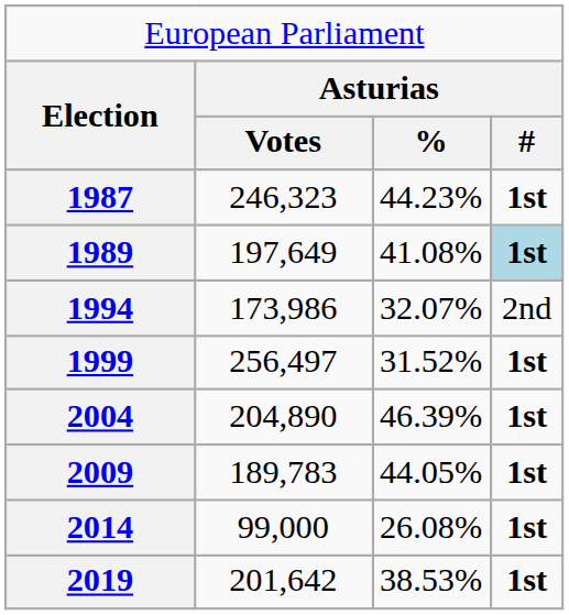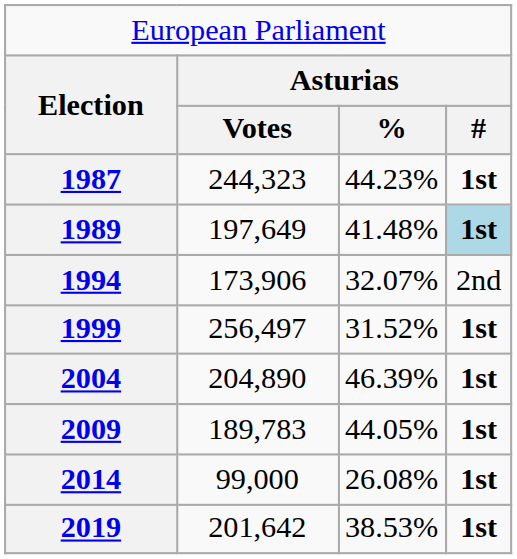 <table class="wikitable" style="font-size:90%; text-align:center;">
 <tr>
 <td colspan="4"><a href='#'>European Parliament</a></td>
 </tr>
 <tr>
 <th rowspan="2" width="75">Election</th>
 <th colspan="3">Asturias</th>
 </tr>
 <tr>
 <th width="70">Votes</th>
 <th width="35">%</th>
 <th width="25">#</th>
 </tr>
 <tr>
 <th><a href='#'>1987</a></th>
-<td>246,323</td>
+<td>244,323</td>
 <td>44.23%</td>
 <td><strong>1st</strong></td>
 </tr>
 <tr>
 <th><a href='#'>1989</a></th>
 <td>197,649</td>
-<td>41.08%</td>
+<td>41.48%</td>
 <td style="background: lightblue;"><strong>1st</strong></td>
 </tr>
 <tr>
 <th><a href='#'>1994</a></th>
-<td>173,986</td>
+<td>173,906</td>
 <td>32.07%</td>
 <td>2nd</td>
 </tr>
 <tr>
 <th><a href='#'>1999</a></th>
 <td>256,497</td>
 <td>31.52%</td>
 <td><strong>1st</strong></td>
 </tr>
 <tr>
 <th><a href='#'>2004</a></th>
 <td>204,890</td>
 <td>46.39%</td>
 <td><strong>1st</strong></td>
 </tr>
 <tr>
 <th><a href='#'>2009</a></th>
 <td>189,783</td>
 <td>44.05%</td>
 <td><strong>1st</strong></td>
 </tr>
 <tr>
 <th><a href='#'>2014</a></th>
 <td>99,000</td>
 <td>26.08%</td>
 <td><strong>1st</strong></td>
 </tr>
 <tr>
 <th><a href='#'>2019</a></th>
 <td>201,642</td>
 <td>38.53%</td>
 <td><strong>1st</strong></td>
 </tr>
 </table>
